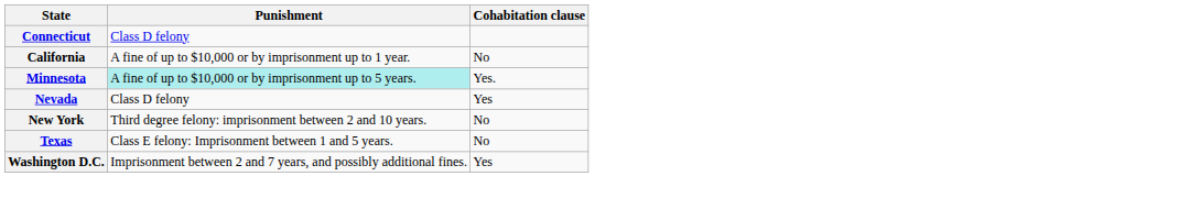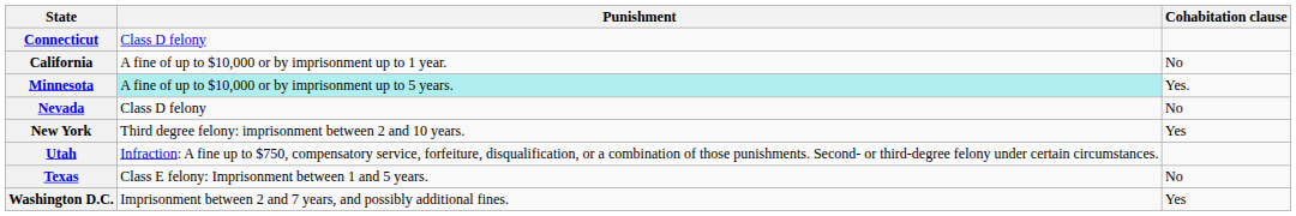 <table class=wikitable>
 <tr>
 <th>State</th>
 <th>Punishment</th>
 <th>Cohabitation clause</th>
 </tr>
 <tr>
 <th><a href='#'>Connecticut</a></th>
 <td><a href='#'>Class D felony</a></td>
 <td></td>
 </tr>
 <tr>
 <th>California</th>
 <td>A fine of up to $10,000 or by imprisonment up to 1 year.</td>
 <td>No</td>
 </tr>
 <tr>
 <th><a href='#'>Minnesota</a></th>
 <td style="background: paleturquoise;">A fine of up to $10,000 or by imprisonment up to 5 years.</td>
 <td>Yes.</td>
 </tr>
 <tr>
 <th><a href='#'>Nevada</a></th>
 <td>Class D felony</td>
-<td>Yes</td>
+<td>No</td>
 </tr>
 <tr>
 <th>New York</th>
 <td>Third degree felony: imprisonment  between 2 and 10 years.</td>
-<td>No</td>
+<td>Yes</td>
+</tr>
+<tr>
+<th><a href='#'>Utah</a></th>
+<td><a href='#'>Infraction</a>: A fine up to $750, compensatory service, forfeiture, disqualification, or a combination of those punishments. Second- or third-degree felony under certain circumstances.</td>
+<td></td>
 </tr>
 <tr>
 <th><a href='#'>Texas</a></th>
 <td>Class E felony: Imprisonment between 1 and 5 years.</td>
 <td>No</td>
 </tr>
 <tr>
 <th>Washington D.C.</th>
 <td>Imprisonment between 2 and 7 years, and possibly additional fines.</td>
 <td>Yes</td>
 </tr>
 </table>
